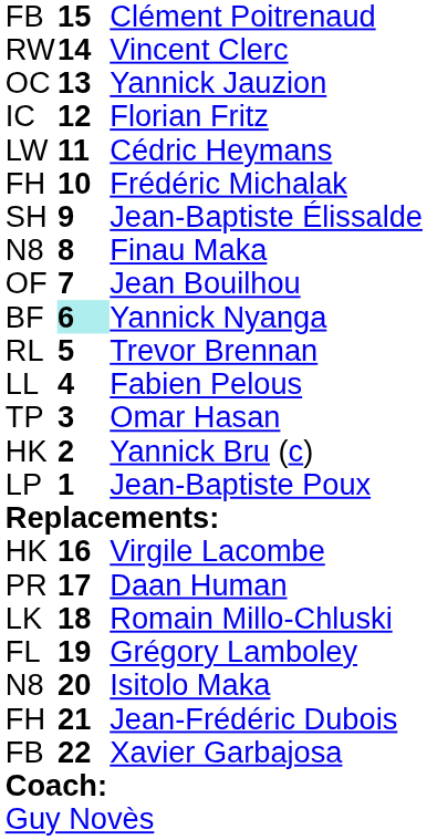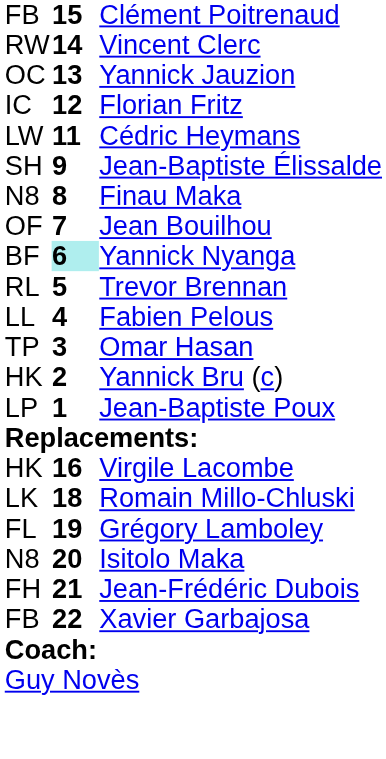 <table style="font-size: 90%" cellspacing="0" cellpadding="0"  align="center">
 <tr>
 <td colspan="4"></td>
 </tr>
 <tr>
 <th width="25"></th>
 <th width="25"></th>
 </tr>
 <tr>
 <td>FB</td>
 <td><strong>15</strong></td>
 <td> <a href='#'>Clément Poitrenaud</a></td>
 </tr>
 <tr>
 <td>RW</td>
 <td><strong>14</strong></td>
 <td> <a href='#'>Vincent Clerc</a></td>
 <td></td>
 </tr>
 <tr>
 <td>OC</td>
 <td><strong>13</strong></td>
 <td> <a href='#'>Yannick Jauzion</a></td>
 </tr>
 <tr>
 <td>IC</td>
 <td><strong>12</strong></td>
 <td> <a href='#'>Florian Fritz</a></td>
 </tr>
 <tr>
 <td>LW</td>
 <td><strong>11</strong></td>
 <td> <a href='#'>Cédric Heymans</a></td>
-</tr>
-<tr>
-<td>FH</td>
-<td><strong>10</strong></td>
-<td> <a href='#'>Frédéric Michalak</a></td>
-<td></td>
 </tr>
 <tr>
 <td>SH</td>
 <td><strong>9</strong></td>
 <td> <a href='#'>Jean-Baptiste Élissalde</a></td>
 </tr>
 <tr>
 <td>N8</td>
 <td><strong>8</strong></td>
 <td> <a href='#'>Finau Maka</a></td>
 <td></td>
 </tr>
 <tr>
 <td>OF</td>
 <td><strong>7</strong></td>
 <td> <a href='#'>Jean Bouilhou</a></td>
 </tr>
 <tr>
 <td>BF</td>
 <td style="background: paleturquoise;"><strong>6</strong></td>
 <td> <a href='#'>Yannick Nyanga</a></td>
 <td></td>
 </tr>
 <tr>
 <td>RL</td>
 <td><strong>5</strong></td>
 <td> <a href='#'>Trevor Brennan</a></td>
 </tr>
 <tr>
 <td>LL</td>
 <td><strong>4</strong></td>
 <td> <a href='#'>Fabien Pelous</a></td>
 <td></td>
 </tr>
 <tr>
 <td>TP</td>
 <td><strong>3</strong></td>
 <td> <a href='#'>Omar Hasan</a></td>
 <td></td>
 </tr>
 <tr>
 <td>HK</td>
 <td><strong>2</strong></td>
 <td> <a href='#'>Yannick Bru</a> (<a href='#'>c</a>)</td>
 <td></td>
 </tr>
 <tr>
 <td>LP</td>
 <td><strong>1</strong></td>
 <td> <a href='#'>Jean-Baptiste Poux</a></td>
 <td> </td>
 </tr>
 <tr>
 <td colspan=3><strong>Replacements:</strong></td>
 </tr>
 <tr>
 <td>HK</td>
 <td><strong>16</strong></td>
 <td> <a href='#'>Virgile Lacombe</a></td>
 <td></td>
 </tr>
 <tr>
-<td>PR</td>
-<td><strong>17</strong></td>
-<td> <a href='#'>Daan Human</a></td>
-<td></td>
-</tr>
-<tr>
 <td>LK</td>
 <td><strong>18</strong></td>
 <td> <a href='#'>Romain Millo-Chluski</a></td>
 <td></td>
 </tr>
 <tr>
 <td>FL</td>
 <td><strong>19</strong></td>
 <td> <a href='#'>Grégory Lamboley</a></td>
 <td></td>
 </tr>
 <tr>
 <td>N8</td>
 <td><strong>20</strong></td>
 <td> <a href='#'>Isitolo Maka</a></td>
 <td></td>
 </tr>
 <tr>
 <td>FH</td>
 <td><strong>21</strong></td>
 <td> <a href='#'>Jean-Frédéric Dubois</a></td>
 <td></td>
 </tr>
 <tr>
 <td>FB</td>
 <td><strong>22</strong></td>
 <td> <a href='#'>Xavier Garbajosa</a></td>
 <td></td>
 </tr>
 <tr>
 <td colspan=3><strong>Coach:</strong></td>
 </tr>
 <tr>
 <td colspan="4"> <a href='#'>Guy Novès</a></td>
 </tr>
 </table>
